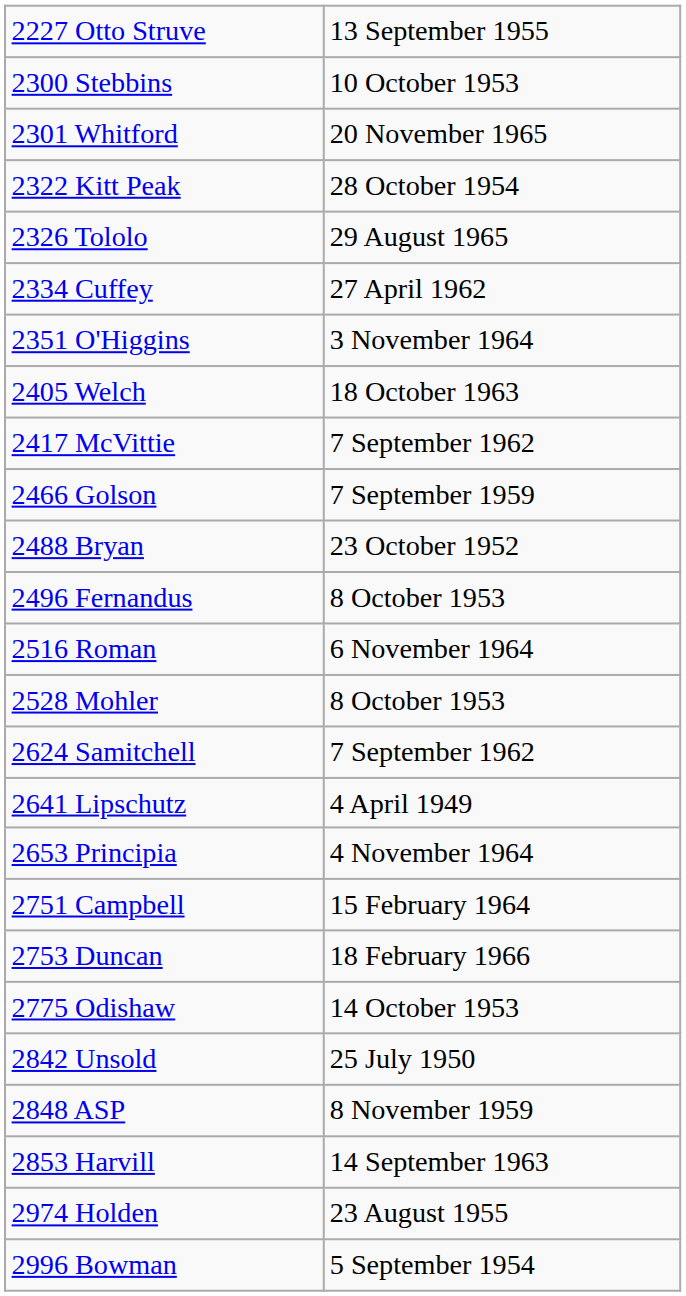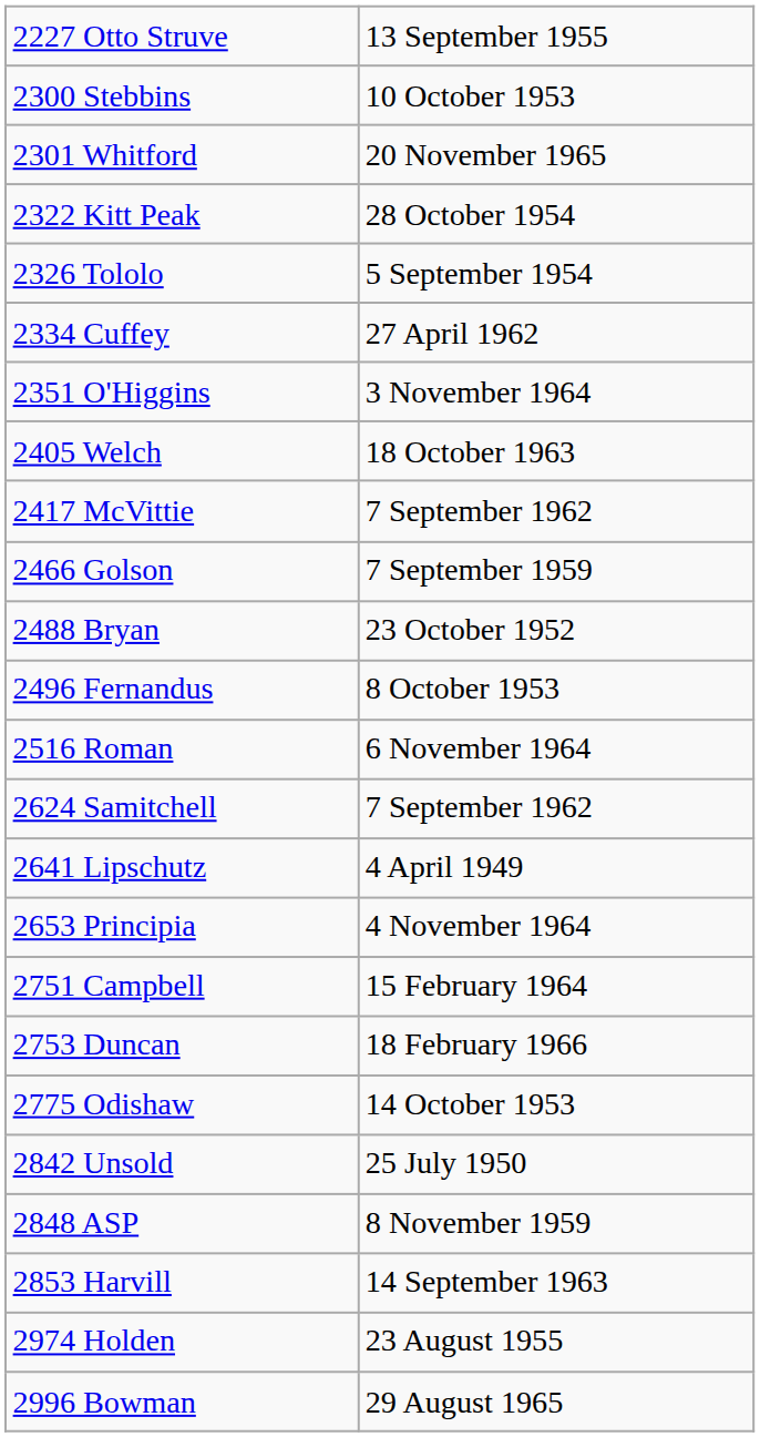 <table class="wikitable" style="font-size: 89%; float: left; width: 24em; margin-right: 1em;height: 650px;">
 <tr>
 <td><a href='#'>2227 Otto Struve</a></td>
 <td>13 September 1955</td>
 </tr>
 <tr>
 <td><a href='#'>2300 Stebbins</a></td>
 <td>10 October 1953</td>
 </tr>
 <tr>
 <td><a href='#'>2301 Whitford</a></td>
 <td>20 November 1965</td>
 </tr>
 <tr>
 <td><a href='#'>2322 Kitt Peak</a></td>
 <td>28 October 1954</td>
 </tr>
 <tr>
 <td><a href='#'>2326 Tololo</a></td>
-<td>29 August 1965</td>
+<td>5 September 1954</td>
 </tr>
 <tr>
 <td><a href='#'>2334 Cuffey</a></td>
 <td>27 April 1962</td>
 </tr>
 <tr>
 <td><a href='#'>2351 O'Higgins</a></td>
 <td>3 November 1964</td>
 </tr>
 <tr>
 <td><a href='#'>2405 Welch</a></td>
 <td>18 October 1963</td>
 </tr>
 <tr>
 <td><a href='#'>2417 McVittie</a></td>
 <td>7 September 1962</td>
 </tr>
 <tr>
 <td><a href='#'>2466 Golson</a></td>
 <td>7 September 1959</td>
 </tr>
 <tr>
 <td><a href='#'>2488 Bryan</a></td>
 <td>23 October 1952</td>
 </tr>
 <tr>
 <td><a href='#'>2496 Fernandus</a></td>
 <td>8 October 1953</td>
 </tr>
 <tr>
 <td><a href='#'>2516 Roman</a></td>
 <td>6 November 1964</td>
-</tr>
-<tr>
-<td><a href='#'>2528 Mohler</a></td>
-<td>8 October 1953</td>
 </tr>
 <tr>
 <td><a href='#'>2624 Samitchell</a></td>
 <td>7 September 1962</td>
 </tr>
 <tr>
 <td><a href='#'>2641 Lipschutz</a></td>
 <td>4 April 1949</td>
 </tr>
 <tr>
 <td><a href='#'>2653 Principia</a></td>
 <td>4 November 1964</td>
 </tr>
 <tr>
 <td><a href='#'>2751 Campbell</a></td>
 <td>15 February 1964</td>
 </tr>
 <tr>
 <td><a href='#'>2753 Duncan</a></td>
 <td>18 February 1966</td>
 </tr>
 <tr>
 <td><a href='#'>2775 Odishaw</a></td>
 <td>14 October 1953</td>
 </tr>
 <tr>
 <td><a href='#'>2842 Unsold</a></td>
 <td>25 July 1950</td>
 </tr>
 <tr>
 <td><a href='#'>2848 ASP</a></td>
 <td>8 November 1959</td>
 </tr>
 <tr>
 <td><a href='#'>2853 Harvill</a></td>
 <td>14 September 1963</td>
 </tr>
 <tr>
 <td><a href='#'>2974 Holden</a></td>
 <td>23 August 1955</td>
 </tr>
 <tr>
 <td><a href='#'>2996 Bowman</a></td>
-<td>5 September 1954</td>
+<td>29 August 1965</td>
 </tr>
 </table>
